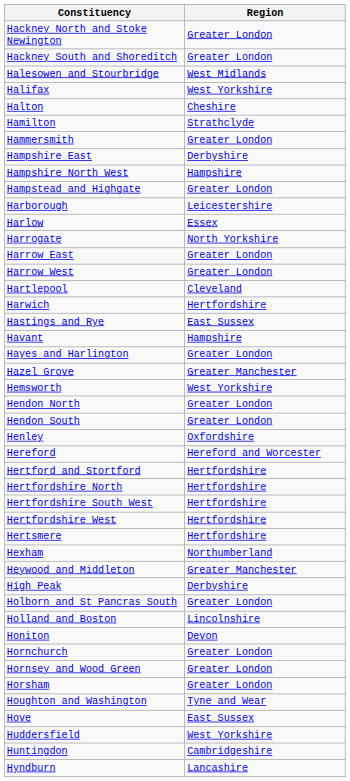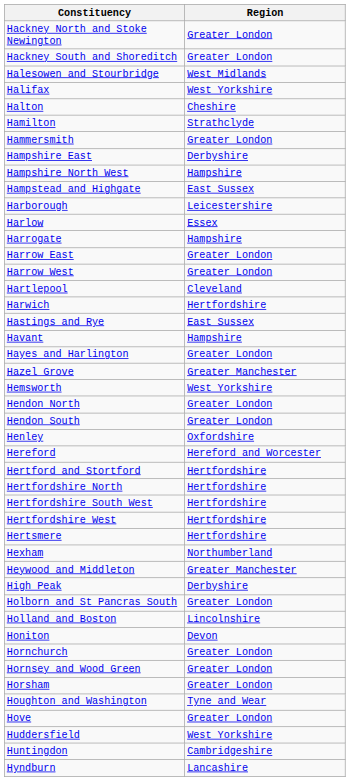 <table class="wikitable">
 <tr>
 <th width="225px">Constituency</th>
 <th width="200px">Region</th>
 </tr>
 <tr>
 <td><a href='#'>Hackney North and Stoke Newington</a></td>
 <td align="left"><a href='#'>Greater London</a></td>
 </tr>
 <tr>
 <td><a href='#'>Hackney South and Shoreditch</a></td>
 <td align="left"><a href='#'>Greater London</a></td>
 </tr>
 <tr>
 <td><a href='#'>Halesowen and Stourbridge</a></td>
 <td align="left"><a href='#'>West Midlands</a></td>
 </tr>
 <tr>
 <td><a href='#'>Halifax</a></td>
 <td align="left"><a href='#'>West Yorkshire</a></td>
 </tr>
 <tr>
 <td><a href='#'>Halton</a></td>
 <td align="left"><a href='#'>Cheshire</a></td>
 </tr>
 <tr>
 <td><a href='#'>Hamilton</a></td>
 <td align="left"><a href='#'>Strathclyde</a></td>
 </tr>
 <tr>
 <td><a href='#'>Hammersmith</a></td>
 <td align="left"><a href='#'>Greater London</a></td>
 </tr>
 <tr>
 <td><a href='#'>Hampshire East</a></td>
 <td align="left"><a href='#'>Derbyshire</a></td>
 </tr>
 <tr>
 <td><a href='#'>Hampshire North West</a></td>
 <td align="left"><a href='#'>Hampshire</a></td>
 </tr>
 <tr>
 <td><a href='#'>Hampstead and Highgate</a></td>
-<td align="left"><a href='#'>Greater London</a></td>
+<td align="left"><a href='#'>East Sussex</a></td>
 </tr>
 <tr>
 <td><a href='#'>Harborough</a></td>
 <td align="left"><a href='#'>Leicestershire</a></td>
 </tr>
 <tr>
 <td><a href='#'>Harlow</a></td>
 <td align="left"><a href='#'>Essex</a></td>
 </tr>
 <tr>
 <td><a href='#'>Harrogate</a></td>
-<td align="left"><a href='#'>North Yorkshire</a></td>
+<td align="left"><a href='#'>Hampshire</a></td>
 </tr>
 <tr>
 <td><a href='#'>Harrow East</a></td>
 <td align="left"><a href='#'>Greater London</a></td>
 </tr>
 <tr>
 <td><a href='#'>Harrow West</a></td>
 <td align="left"><a href='#'>Greater London</a></td>
 </tr>
 <tr>
 <td><a href='#'>Hartlepool</a></td>
 <td align="left"><a href='#'>Cleveland</a></td>
 </tr>
 <tr>
 <td><a href='#'>Harwich</a></td>
 <td align="left"><a href='#'>Hertfordshire</a></td>
 </tr>
 <tr>
 <td><a href='#'>Hastings and Rye</a></td>
 <td align="left"><a href='#'>East Sussex</a></td>
 </tr>
 <tr>
 <td><a href='#'>Havant</a></td>
 <td align="left"><a href='#'>Hampshire</a></td>
 </tr>
 <tr>
 <td><a href='#'>Hayes and Harlington</a></td>
 <td align="left"><a href='#'>Greater London</a></td>
 </tr>
 <tr>
 <td><a href='#'>Hazel Grove</a></td>
 <td align="left"><a href='#'>Greater Manchester</a></td>
 </tr>
 <tr>
 <td><a href='#'>Hemsworth</a></td>
 <td align="left"><a href='#'>West Yorkshire</a></td>
 </tr>
 <tr>
 <td><a href='#'>Hendon North</a></td>
 <td align="left"><a href='#'>Greater London</a></td>
 </tr>
 <tr>
 <td><a href='#'>Hendon South</a></td>
 <td align="left"><a href='#'>Greater London</a></td>
 </tr>
 <tr>
 <td><a href='#'>Henley</a></td>
 <td align="left"><a href='#'>Oxfordshire</a></td>
 </tr>
 <tr>
 <td><a href='#'>Hereford</a></td>
 <td align="left"><a href='#'>Hereford and Worcester</a></td>
 </tr>
 <tr>
 <td><a href='#'>Hertford and Stortford</a></td>
 <td align="left"><a href='#'>Hertfordshire</a></td>
 </tr>
 <tr>
 <td><a href='#'>Hertfordshire North</a></td>
 <td align="left"><a href='#'>Hertfordshire</a></td>
 </tr>
 <tr>
 <td><a href='#'>Hertfordshire South West</a></td>
 <td align="left"><a href='#'>Hertfordshire</a></td>
 </tr>
 <tr>
 <td><a href='#'>Hertfordshire West</a></td>
 <td align="left"><a href='#'>Hertfordshire</a></td>
 </tr>
 <tr>
 <td><a href='#'>Hertsmere</a></td>
 <td align="left"><a href='#'>Hertfordshire</a></td>
 </tr>
 <tr>
 <td><a href='#'>Hexham</a></td>
 <td align="left"><a href='#'>Northumberland</a></td>
 </tr>
 <tr>
 <td><a href='#'>Heywood and Middleton</a></td>
 <td align="left"><a href='#'>Greater Manchester</a></td>
 </tr>
 <tr>
 <td><a href='#'>High Peak</a></td>
 <td align="left"><a href='#'>Derbyshire</a></td>
 </tr>
 <tr>
 <td><a href='#'>Holborn and St Pancras South</a></td>
 <td align="left"><a href='#'>Greater London</a></td>
 </tr>
 <tr>
 <td><a href='#'>Holland and Boston</a></td>
 <td align="left"><a href='#'>Lincolnshire</a></td>
 </tr>
 <tr>
 <td><a href='#'>Honiton</a></td>
 <td align="left"><a href='#'>Devon</a></td>
 </tr>
 <tr>
 <td><a href='#'>Hornchurch</a></td>
 <td align="left"><a href='#'>Greater London</a></td>
 </tr>
 <tr>
 <td><a href='#'>Hornsey and Wood Green</a></td>
 <td align="left"><a href='#'>Greater London</a></td>
 </tr>
 <tr>
 <td><a href='#'>Horsham</a></td>
 <td align="left"><a href='#'>Greater London</a></td>
 </tr>
 <tr>
 <td><a href='#'>Houghton and Washington</a></td>
 <td align="left"><a href='#'>Tyne and Wear</a></td>
 </tr>
 <tr>
 <td><a href='#'>Hove</a></td>
-<td align="left"><a href='#'>East Sussex</a></td>
+<td align="left"><a href='#'>Greater London</a></td>
 </tr>
 <tr>
 <td><a href='#'>Huddersfield</a></td>
 <td align="left"><a href='#'>West Yorkshire</a></td>
 </tr>
 <tr>
 <td><a href='#'>Huntingdon</a></td>
 <td align="left"><a href='#'>Cambridgeshire</a></td>
 </tr>
 <tr>
 <td><a href='#'>Hyndburn</a></td>
 <td align="left"><a href='#'>Lancashire</a></td>
 </tr>
 </table>
